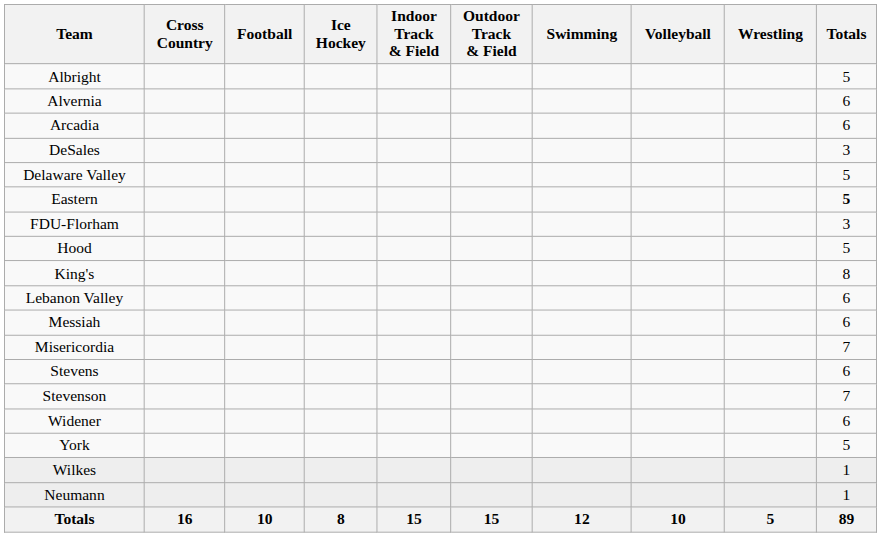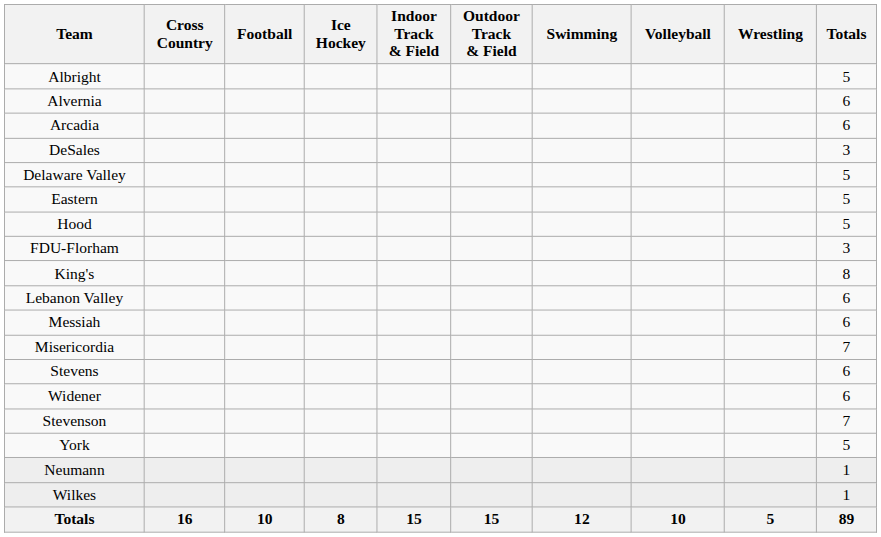 <table class="wikitable" style="text-align:center" width=900>
 <tr>
 <th>Team</th>
 <th>Cross<br>Country<br></th>
 <th>Football<br></th>
 <th>Ice<br>Hockey<br></th>
 <th>Indoor<br>Track<br>& Field</th>
 <th>Outdoor<br>Track<br>& Field</th>
 <th>Swimming</th>
 <th>Volleyball</th>
 <th>Wrestling</th>
 <th>Totals</th>
 </tr>
 <tr>
 <td>Albright</td>
 <td></td>
 <td></td>
 <td></td>
 <td></td>
 <td></td>
 <td></td>
 <td></td>
 <td></td>
 <td>5</td>
 </tr>
 <tr>
 <td>Alvernia</td>
 <td></td>
 <td></td>
 <td></td>
 <td></td>
 <td></td>
 <td></td>
 <td></td>
 <td></td>
 <td>6</td>
 </tr>
 <tr>
 <td>Arcadia</td>
 <td></td>
 <td></td>
 <td></td>
 <td></td>
 <td></td>
 <td></td>
 <td></td>
 <td></td>
 <td>6</td>
 </tr>
 <tr>
 <td>DeSales</td>
 <td></td>
 <td></td>
 <td></td>
 <td></td>
 <td></td>
 <td></td>
 <td></td>
 <td></td>
 <td>3</td>
 </tr>
 <tr>
 <td>Delaware Valley</td>
 <td></td>
 <td></td>
 <td></td>
 <td></td>
 <td></td>
 <td></td>
 <td></td>
 <td></td>
 <td>5</td>
 </tr>
 <tr>
 <td>Eastern</td>
 <td></td>
 <td></td>
 <td></td>
 <td></td>
 <td></td>
 <td></td>
 <td></td>
 <td></td>
-<td><strong>5</strong></td>
+<td>5</td>
+</tr>
+<tr>
+<td>Hood</td>
+<td></td>
+<td></td>
+<td></td>
+<td></td>
+<td></td>
+<td></td>
+<td></td>
+<td></td>
+<td>5</td>
 </tr>
 <tr>
 <td>FDU-Florham</td>
 <td></td>
 <td></td>
 <td></td>
 <td></td>
 <td></td>
 <td></td>
 <td></td>
 <td></td>
 <td>3</td>
-</tr>
-<tr>
-<td>Hood</td>
-<td></td>
-<td></td>
-<td></td>
-<td></td>
-<td></td>
-<td></td>
-<td></td>
-<td></td>
-<td>5</td>
 </tr>
 <tr>
 <td>King's</td>
 <td></td>
 <td></td>
 <td></td>
 <td></td>
 <td></td>
 <td></td>
 <td></td>
 <td></td>
 <td>8</td>
 </tr>
 <tr>
 <td>Lebanon Valley</td>
 <td></td>
 <td></td>
 <td></td>
 <td></td>
 <td></td>
 <td></td>
 <td></td>
 <td></td>
 <td>6</td>
 </tr>
 <tr>
 <td>Messiah</td>
 <td></td>
 <td></td>
 <td></td>
 <td></td>
 <td></td>
 <td></td>
 <td></td>
 <td></td>
 <td>6</td>
 </tr>
 <tr>
 <td>Misericordia</td>
 <td></td>
 <td></td>
 <td></td>
 <td></td>
 <td></td>
 <td></td>
 <td></td>
 <td></td>
 <td>7</td>
 </tr>
 <tr>
 <td>Stevens</td>
 <td></td>
 <td></td>
 <td></td>
 <td></td>
 <td></td>
 <td></td>
 <td></td>
 <td></td>
 <td>6</td>
 </tr>
 <tr>
+<td>Widener</td>
+<td></td>
+<td></td>
+<td></td>
+<td></td>
+<td></td>
+<td></td>
+<td></td>
+<td></td>
+<td>6</td>
+</tr>
+<tr>
 <td>Stevenson</td>
 <td></td>
 <td></td>
 <td></td>
 <td></td>
 <td></td>
 <td></td>
 <td></td>
 <td></td>
 <td>7</td>
-</tr>
-<tr>
-<td>Widener</td>
-<td></td>
-<td></td>
-<td></td>
-<td></td>
-<td></td>
-<td></td>
-<td></td>
-<td></td>
-<td>6</td>
 </tr>
 <tr>
 <td>York</td>
 <td></td>
 <td></td>
 <td></td>
 <td></td>
 <td></td>
 <td></td>
 <td></td>
 <td></td>
 <td>5</td>
 </tr>
 <tr bgcolor=eeeeee>
-<td>Wilkes</td>
+<td>Neumann</td>
 <td></td>
 <td></td>
 <td></td>
 <td></td>
 <td></td>
 <td></td>
 <td></td>
 <td></td>
 <td>1</td>
 </tr>
 <tr bgcolor=eeeeee>
-<td>Neumann</td>
+<td>Wilkes</td>
 <td></td>
 <td></td>
 <td></td>
 <td></td>
 <td></td>
 <td></td>
 <td></td>
 <td></td>
 <td>1</td>
 </tr>
 <tr>
 <th>Totals</th>
 <th>16</th>
 <th>10</th>
 <th>8</th>
 <th>15</th>
 <th>15</th>
 <th>12</th>
 <th>10</th>
 <th>5</th>
 <th>89</th>
 </tr>
 </table>
